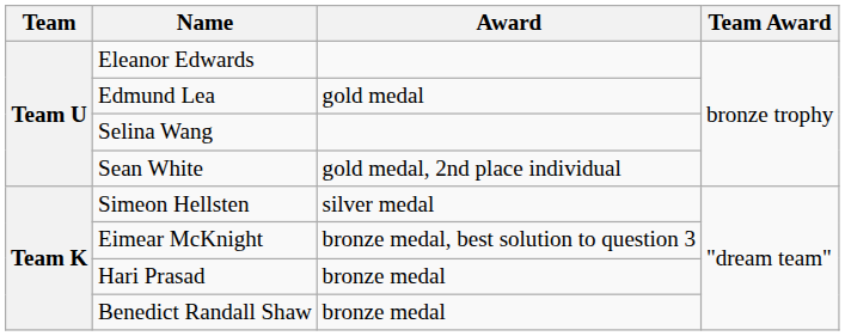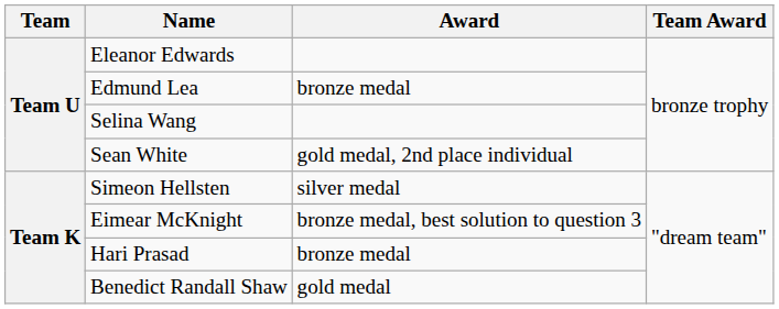 <table class="wikitable">
 <tr>
 <th>Team</th>
 <th>Name</th>
 <th>Award</th>
 <th>Team Award</th>
 </tr>
 <tr>
 <th rowspan=4 valign="middle">Team U</th>
 <td>Eleanor Edwards</td>
 <td></td>
 <td rowspan=4 valign="middle">bronze trophy</td>
 </tr>
 <tr>
 <td>Edmund Lea</td>
-<td>gold medal</td>
+<td>bronze medal</td>
 </tr>
 <tr>
 <td>Selina Wang</td>
 <td></td>
 </tr>
 <tr>
 <td>Sean White</td>
 <td>gold medal, 2nd place individual</td>
 </tr>
 <tr>
 <th rowspan=4 valign="middle">Team K</th>
 <td>Simeon Hellsten</td>
 <td>silver medal</td>
 <td rowspan="4">"dream team"</td>
 </tr>
 <tr>
 <td>Eimear McKnight</td>
 <td>bronze medal, best solution to question 3</td>
 </tr>
 <tr>
 <td>Hari Prasad</td>
 <td>bronze medal</td>
 </tr>
 <tr>
 <td>Benedict Randall Shaw</td>
-<td>bronze medal</td>
+<td>gold medal</td>
 </tr>
 </table>
